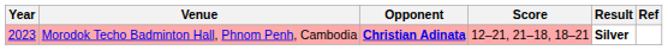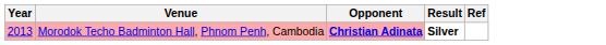 <table class="sortable wikitable" style="font-size: 90%;">
 <tr>
 <th>Year</th>
 <th>Venue</th>
 <th>Opponent</th>
-<th>Score</th>
 <th>Result</th>
 <th>Ref</th>
 </tr>
 <tr style="background:#FFAAAA">
-<td align="center"><a href='#'>2023</a></td>
+<td align="center"><a href='#'>2013</a></td>
 <td align="left"><a href='#'>Morodok Techo Badminton Hall</a>, <a href='#'>Phnom Penh</a>, Cambodia</td>
 <td align="left"><strong> <a href='#'>Christian Adinata</a></strong></td>
-<td align="left">12–21, 21–18, 18–21</td>
 <td style="text-align:left; background:white"> <strong>Silver</strong></td>
 <td style="text-align:center; background:white"></td>
 </tr>
 </table>
